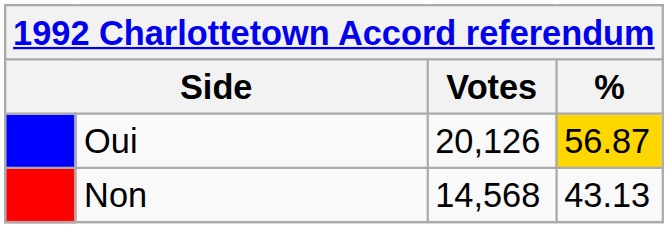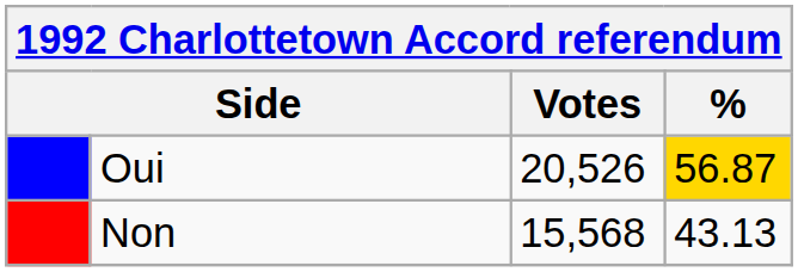 <table class="wikitable" style="font-size: 95%; clear:both">
 <tr style="background-color:#E9E9E9">
 <th colspan=4><a href='#'>1992 Charlottetown Accord referendum</a></th>
 </tr>
 <tr style="background-color:#E9E9E9">
 <th colspan=2 style="width: 130px">Side</th>
 <th style="width: 50px">Votes</th>
 <th style="width: 40px">%</th>
 </tr>
 <tr>
 <td bgcolor="blue"></td>
 <td>Oui</td>
-<td>20,126</td>
+<td>20,526</td>
 <td style="background: gold;">56.87</td>
 </tr>
 <tr>
 <td bgcolor="red"></td>
 <td>Non</td>
-<td>14,568</td>
+<td>15,568</td>
 <td>43.13</td>
 </tr>
 <tr>
 </tr>
 </table>
